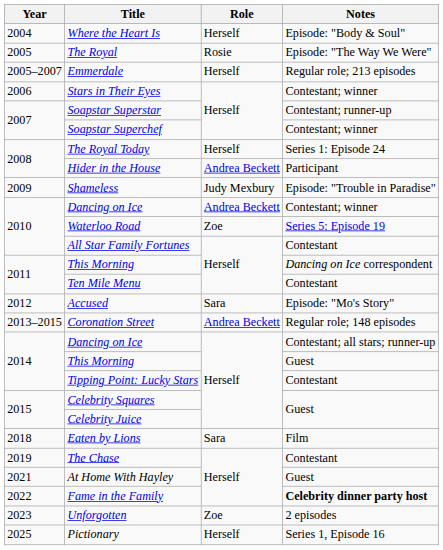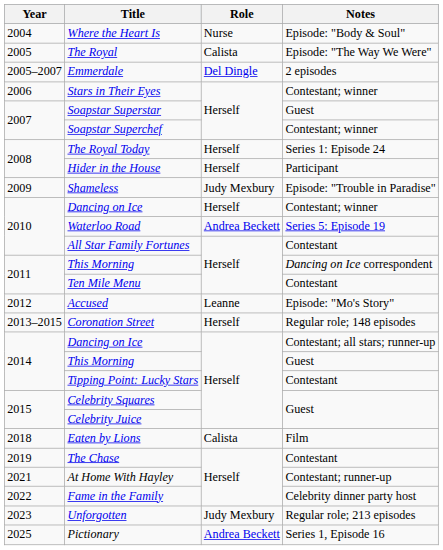 <table class="wikitable">
 <tr style="background:#b0c4de; text-align:center;">
 <th>Year</th>
 <th>Title</th>
 <th>Role</th>
 <th>Notes</th>
 </tr>
 <tr>
 <td>2004</td>
 <td><em><a href='#'>Where the Heart Is</a></em></td>
-<td>Herself</td>
+<td>Nurse</td>
 <td>Episode: "Body & Soul"</td>
 </tr>
 <tr>
 <td>2005</td>
 <td><em><a href='#'>The Royal</a></em></td>
-<td>Rosie</td>
+<td>Calista</td>
 <td>Episode: "The Way We Were"</td>
 </tr>
 <tr>
 <td>2005–2007</td>
 <td><em><a href='#'>Emmerdale</a></em></td>
-<td>Herself</td>
-<td>Regular role; 213 episodes</td>
+<td><a href='#'>Del Dingle</a></td>
+<td>2 episodes</td>
 </tr>
 <tr>
 <td>2006</td>
 <td><em><a href='#'>Stars in Their Eyes</a></em></td>
 <td rowspan="3">Herself</td>
 <td>Contestant; winner</td>
 </tr>
 <tr>
 <td rowspan="2">2007</td>
 <td><em><a href='#'>Soapstar Superstar</a></em></td>
-<td>Contestant; runner-up</td>
+<td>Guest</td>
 </tr>
 <tr>
 <td><em><a href='#'>Soapstar Superchef</a></em></td>
 <td>Contestant; winner</td>
 </tr>
 <tr>
 <td rowspan="2">2008</td>
 <td><em><a href='#'>The Royal Today</a></em></td>
 <td>Herself</td>
 <td>Series 1: Episode 24</td>
 </tr>
 <tr>
 <td><em><a href='#'>Hider in the House</a></em></td>
-<td><a href='#'>Andrea Beckett</a></td>
+<td>Herself</td>
 <td>Participant</td>
 </tr>
 <tr>
 <td>2009</td>
 <td><em><a href='#'>Shameless</a></em></td>
 <td>Judy Mexbury</td>
 <td>Episode: "Trouble in Paradise"</td>
 </tr>
 <tr>
 <td rowspan="3">2010</td>
 <td><em><a href='#'>Dancing on Ice</a></em></td>
-<td><a href='#'>Andrea Beckett</a></td>
+<td>Herself</td>
 <td>Contestant; winner</td>
 </tr>
 <tr>
 <td><em><a href='#'>Waterloo Road</a></em></td>
-<td>Zoe</td>
+<td><a href='#'>Andrea Beckett</a></td>
 <td><a href='#'>Series 5: Episode 19</a></td>
 </tr>
 <tr>
 <td><em><a href='#'>All Star Family Fortunes</a></em></td>
 <td rowspan="3">Herself</td>
 <td>Contestant</td>
 </tr>
 <tr>
 <td rowspan=2>2011</td>
 <td><em><a href='#'>This Morning</a></em></td>
 <td><em>Dancing on Ice</em> correspondent</td>
 </tr>
 <tr>
 <td><em><a href='#'>Ten Mile Menu</a></em></td>
 <td>Contestant</td>
 </tr>
 <tr>
 <td>2012</td>
 <td><em><a href='#'>Accused</a></em></td>
-<td>Sara</td>
+<td>Leanne</td>
 <td>Episode: "Mo's Story"</td>
 </tr>
 <tr>
 <td>2013–2015</td>
 <td><em><a href='#'>Coronation Street</a></em></td>
-<td><a href='#'>Andrea Beckett</a></td>
+<td>Herself</td>
 <td>Regular role; 148 episodes</td>
 </tr>
 <tr>
 <td rowspan="3">2014</td>
 <td><em><a href='#'>Dancing on Ice</a></em></td>
 <td rowspan="5">Herself</td>
 <td>Contestant; all stars; runner-up</td>
 </tr>
 <tr>
 <td><em><a href='#'>This Morning</a></em></td>
 <td>Guest</td>
 </tr>
 <tr>
 <td><em><a href='#'>Tipping Point: Lucky Stars</a></em></td>
 <td>Contestant</td>
 </tr>
 <tr>
 <td rowspan="2">2015</td>
 <td><em><a href='#'>Celebrity Squares</a></em></td>
 <td rowspan="2">Guest</td>
 </tr>
 <tr>
 <td><em><a href='#'>Celebrity Juice</a></em></td>
 </tr>
 <tr>
 <td>2018</td>
 <td><em><a href='#'>Eaten by Lions</a></em></td>
-<td>Sara</td>
+<td>Calista</td>
 <td>Film</td>
 </tr>
 <tr>
 <td>2019</td>
 <td><em><a href='#'>The Chase</a></em></td>
 <td rowspan="3">Herself</td>
 <td>Contestant</td>
 </tr>
 <tr>
 <td>2021</td>
 <td><em>At Home With Hayley</em></td>
-<td>Guest</td>
+<td>Contestant; runner-up</td>
 </tr>
 <tr>
 <td>2022</td>
 <td><em><a href='#'>Fame in the Family</a></em></td>
-<td><strong>Celebrity dinner party host</strong></td>
+<td>Celebrity dinner party host</td>
 </tr>
 <tr>
 <td>2023</td>
 <td><em><a href='#'>Unforgotten</a></em></td>
-<td>Zoe</td>
-<td>2 episodes</td>
+<td>Judy Mexbury</td>
+<td>Regular role; 213 episodes</td>
 </tr>
 <tr>
 <td>2025</td>
 <td><em>Pictionary</em></td>
-<td>Herself</td>
+<td><a href='#'>Andrea Beckett</a></td>
 <td>Series 1, Episode 16</td>
 </tr>
 </table>
